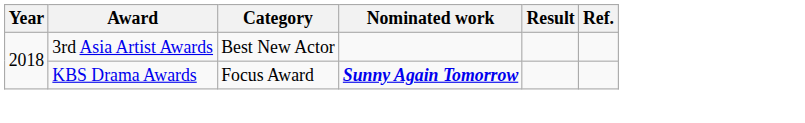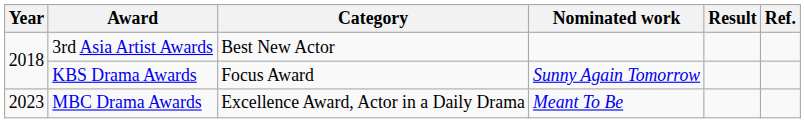 <table class="wikitable">
 <tr>
 <th>Year</th>
 <th>Award</th>
 <th>Category</th>
 <th>Nominated work</th>
 <th>Result</th>
 <th>Ref.</th>
 </tr>
 <tr>
 <td rowspan=2>2018</td>
 <td>3rd <a href='#'>Asia Artist Awards</a></td>
 <td>Best New Actor</td>
 <td></td>
 <td></td>
 <td></td>
 </tr>
 <tr>
 <td><a href='#'>KBS Drama Awards</a></td>
 <td>Focus Award</td>
-<td><strong><em><a href='#'>Sunny Again Tomorrow</a></em></strong></td>
+<td><em><a href='#'>Sunny Again Tomorrow</a></em></td>
+<td></td>
+<td></td>
+</tr>
+<tr>
+<td rowspan=1>2023</td>
+<td><a href='#'>MBC Drama Awards</a></td>
+<td>Excellence Award, Actor in a Daily Drama</td>
+<td><em><a href='#'>Meant To Be</a></em></td>
 <td></td>
 <td></td>
 </tr>
 </table>
